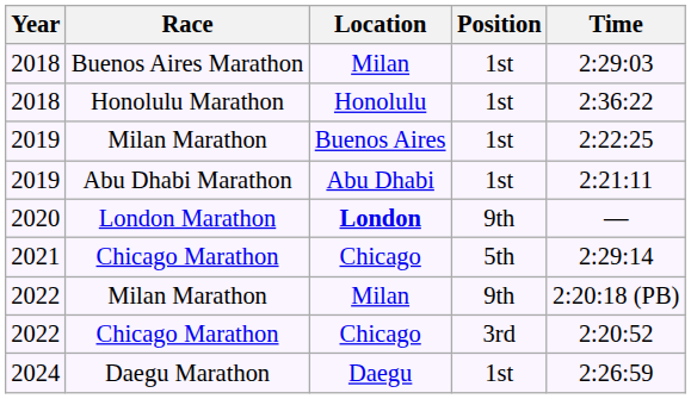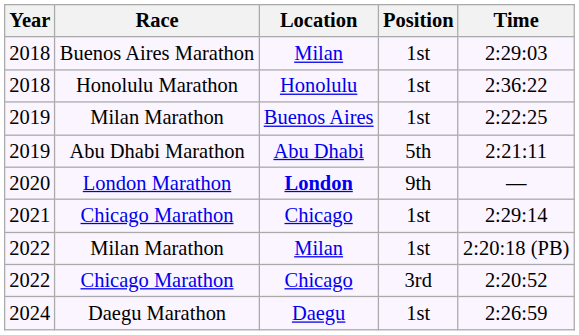 <table class="wikitable" style="text-align:center; background:#faf5ff;">
 <tr>
 <th>Year</th>
 <th>Race</th>
 <th>Location</th>
 <th>Position</th>
 <th>Time</th>
 </tr>
 <tr>
 <td>2018</td>
 <td>Buenos Aires Marathon</td>
 <td><a href='#'>Milan</a></td>
 <td>1st</td>
 <td>2:29:03</td>
 </tr>
 <tr>
 <td>2018</td>
 <td>Honolulu Marathon</td>
 <td><a href='#'>Honolulu</a></td>
 <td>1st</td>
 <td>2:36:22</td>
 </tr>
 <tr>
 <td>2019</td>
 <td>Milan Marathon</td>
 <td><a href='#'>Buenos Aires</a></td>
 <td>1st</td>
 <td>2:22:25</td>
 </tr>
 <tr>
 <td>2019</td>
 <td>Abu Dhabi Marathon</td>
 <td><a href='#'>Abu Dhabi</a></td>
-<td>1st</td>
+<td>5th</td>
 <td>2:21:11</td>
 </tr>
 <tr>
 <td>2020</td>
 <td><a href='#'>London Marathon</a></td>
 <td><strong><a href='#'>London</a></strong></td>
 <td>9th</td>
 <td>—</td>
 </tr>
 <tr>
 <td>2021</td>
 <td><a href='#'>Chicago Marathon</a></td>
 <td><a href='#'>Chicago</a></td>
-<td>5th</td>
+<td>1st</td>
 <td>2:29:14</td>
 </tr>
 <tr>
 <td>2022</td>
 <td>Milan Marathon</td>
 <td><a href='#'>Milan</a></td>
-<td>9th</td>
+<td>1st</td>
 <td>2:20:18 (PB)</td>
 </tr>
 <tr>
 <td>2022</td>
 <td><a href='#'>Chicago Marathon</a></td>
 <td><a href='#'>Chicago</a></td>
 <td>3rd</td>
 <td>2:20:52</td>
 </tr>
 <tr>
 <td>2024</td>
 <td>Daegu Marathon</td>
 <td><a href='#'>Daegu</a></td>
 <td>1st</td>
 <td>2:26:59</td>
 </tr>
 </table>
